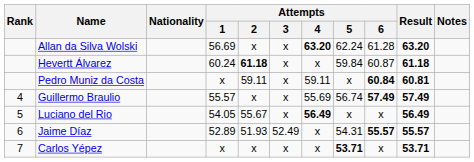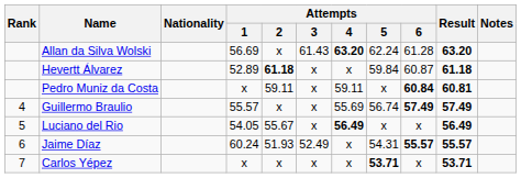 <table class="wikitable sortable" style="text-align:center">
 <tr>
 <th rowspan=2>Rank</th>
 <th rowspan=2>Name</th>
 <th rowspan=2>Nationality</th>
 <th colspan=6>Attempts</th>
 <th rowspan=2>Result</th>
 <th rowspan=2>Notes</th>
 </tr>
 <tr>
 <th>1</th>
 <th>2</th>
 <th>3</th>
 <th>4</th>
 <th>5</th>
 <th>6</th>
 </tr>
 <tr>
 <td align=center></td>
 <td align=left><a href='#'>Allan da Silva Wolski</a></td>
 <td align=left></td>
 <td>56.69</td>
 <td>x</td>
-<td>x</td>
+<td>61.43</td>
 <td><strong>63.20</strong></td>
 <td>62.24</td>
 <td>61.28</td>
 <td><strong>63.20</strong></td>
 <td></td>
 </tr>
 <tr>
 <td align=center></td>
 <td align=left><a href='#'>Hevertt Álvarez</a></td>
 <td align=left></td>
-<td>60.24</td>
+<td>52.89</td>
 <td><strong>61.18</strong></td>
 <td>x</td>
 <td>x</td>
 <td>59.84</td>
 <td>60.87</td>
 <td><strong>61.18</strong></td>
 <td></td>
 </tr>
 <tr>
 <td align=center></td>
 <td align=left><a href='#'>Pedro Muniz da Costa</a></td>
 <td align=left></td>
 <td>x</td>
 <td>59.11</td>
 <td>x</td>
 <td>59.11</td>
 <td>x</td>
 <td><strong>60.84</strong></td>
 <td><strong>60.81</strong></td>
 <td></td>
 </tr>
 <tr>
 <td align=center>4</td>
 <td align=left><a href='#'>Guillermo Braulio</a></td>
 <td align=left></td>
 <td>55.57</td>
 <td>x</td>
 <td>x</td>
 <td>55.69</td>
 <td>56.74</td>
 <td><strong>57.49</strong></td>
 <td><strong>57.49</strong></td>
 <td></td>
 </tr>
 <tr>
 <td align=center>5</td>
 <td align=left><a href='#'>Luciano del Rio</a></td>
 <td align=left></td>
 <td>54.05</td>
 <td>55.67</td>
 <td>x</td>
 <td><strong>56.49</strong></td>
 <td>x</td>
 <td>x</td>
 <td><strong>56.49</strong></td>
 <td></td>
 </tr>
 <tr>
 <td align=center>6</td>
 <td align=left><a href='#'>Jaime Díaz</a></td>
 <td align=left></td>
-<td>52.89</td>
+<td>60.24</td>
 <td>51.93</td>
 <td>52.49</td>
 <td>x</td>
 <td>54.31</td>
 <td><strong>55.57</strong></td>
 <td><strong>55.57</strong></td>
 <td></td>
 </tr>
 <tr>
 <td align=center>7</td>
 <td align=left><a href='#'>Carlos Yépez</a></td>
 <td align=left></td>
 <td>x</td>
 <td>x</td>
 <td>x</td>
 <td>x</td>
 <td><strong>53.71</strong></td>
 <td>x</td>
 <td><strong>53.71</strong></td>
 <td></td>
 </tr>
 </table>
